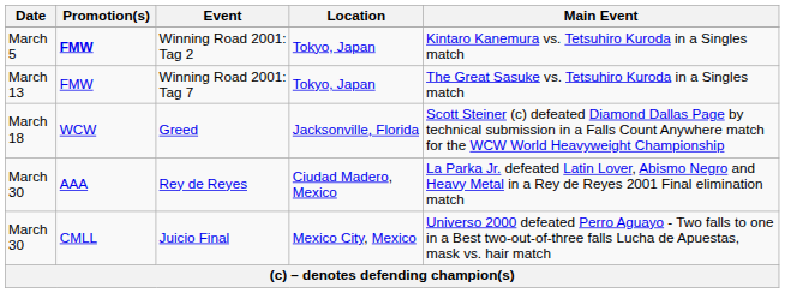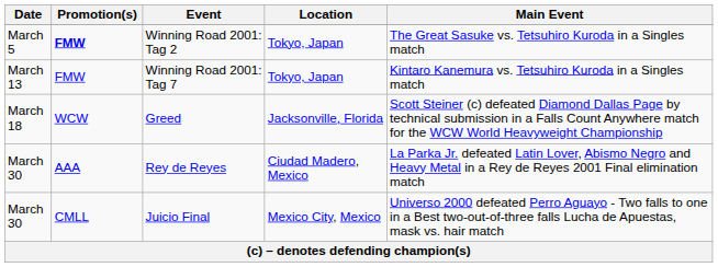 <table class="wikitable" style="width:100%;">
 <tr>
 <th width="5%">Date</th>
 <th width="5%">Promotion(s)</th>
 <th style="width:15%;">Event</th>
 <th style="width:15%;">Location</th>
 <th style="width:40%;">Main Event</th>
 </tr>
 <tr style="width:20%;" |Notes>
 </tr>
 <tr>
 <td>March 5</td>
 <td><strong><a href='#'>FMW</a></strong></td>
 <td>Winning Road 2001: Tag 2</td>
 <td><a href='#'>Tokyo, Japan</a></td>
-<td><a href='#'>Kintaro Kanemura</a> vs. <a href='#'>Tetsuhiro Kuroda</a> in a Singles match</td>
+<td><a href='#'>The Great Sasuke</a> vs. <a href='#'>Tetsuhiro Kuroda</a> in a Singles match</td>
 </tr>
 <tr>
 <td>March 13</td>
 <td><a href='#'>FMW</a></td>
 <td>Winning Road 2001: Tag 7</td>
 <td><a href='#'>Tokyo, Japan</a></td>
-<td><a href='#'>The Great Sasuke</a> vs. <a href='#'>Tetsuhiro Kuroda</a> in a Singles match</td>
+<td><a href='#'>Kintaro Kanemura</a> vs. <a href='#'>Tetsuhiro Kuroda</a> in a Singles match</td>
 </tr>
 <tr>
 <td>March 18</td>
 <td><a href='#'>WCW</a></td>
 <td><a href='#'>Greed</a></td>
 <td><a href='#'>Jacksonville, Florida</a></td>
 <td><a href='#'>Scott Steiner</a> (c) defeated <a href='#'>Diamond Dallas Page</a> by technical submission in a Falls Count Anywhere match for the <a href='#'>WCW World Heavyweight Championship</a></td>
 </tr>
 <tr>
 <td>March 30</td>
 <td><a href='#'>AAA</a></td>
 <td><a href='#'>Rey de Reyes</a></td>
 <td><a href='#'>Ciudad Madero</a>, <a href='#'>Mexico</a></td>
 <td><a href='#'>La Parka Jr.</a> defeated <a href='#'>Latin Lover</a>, <a href='#'>Abismo Negro</a> and <a href='#'>Heavy Metal</a> in a Rey de Reyes 2001 Final elimination match</td>
 </tr>
 <tr>
 <td>March 30</td>
 <td><a href='#'>CMLL</a></td>
 <td><a href='#'>Juicio Final</a></td>
 <td><a href='#'>Mexico City</a>, <a href='#'>Mexico</a></td>
 <td><a href='#'>Universo 2000</a> defeated <a href='#'>Perro Aguayo</a> - Two falls to one in a Best two-out-of-three falls Lucha de Apuestas, mask vs. hair match</td>
 </tr>
 <tr>
 <th colspan="6">(c) – denotes defending champion(s)</th>
 </tr>
 </table>
